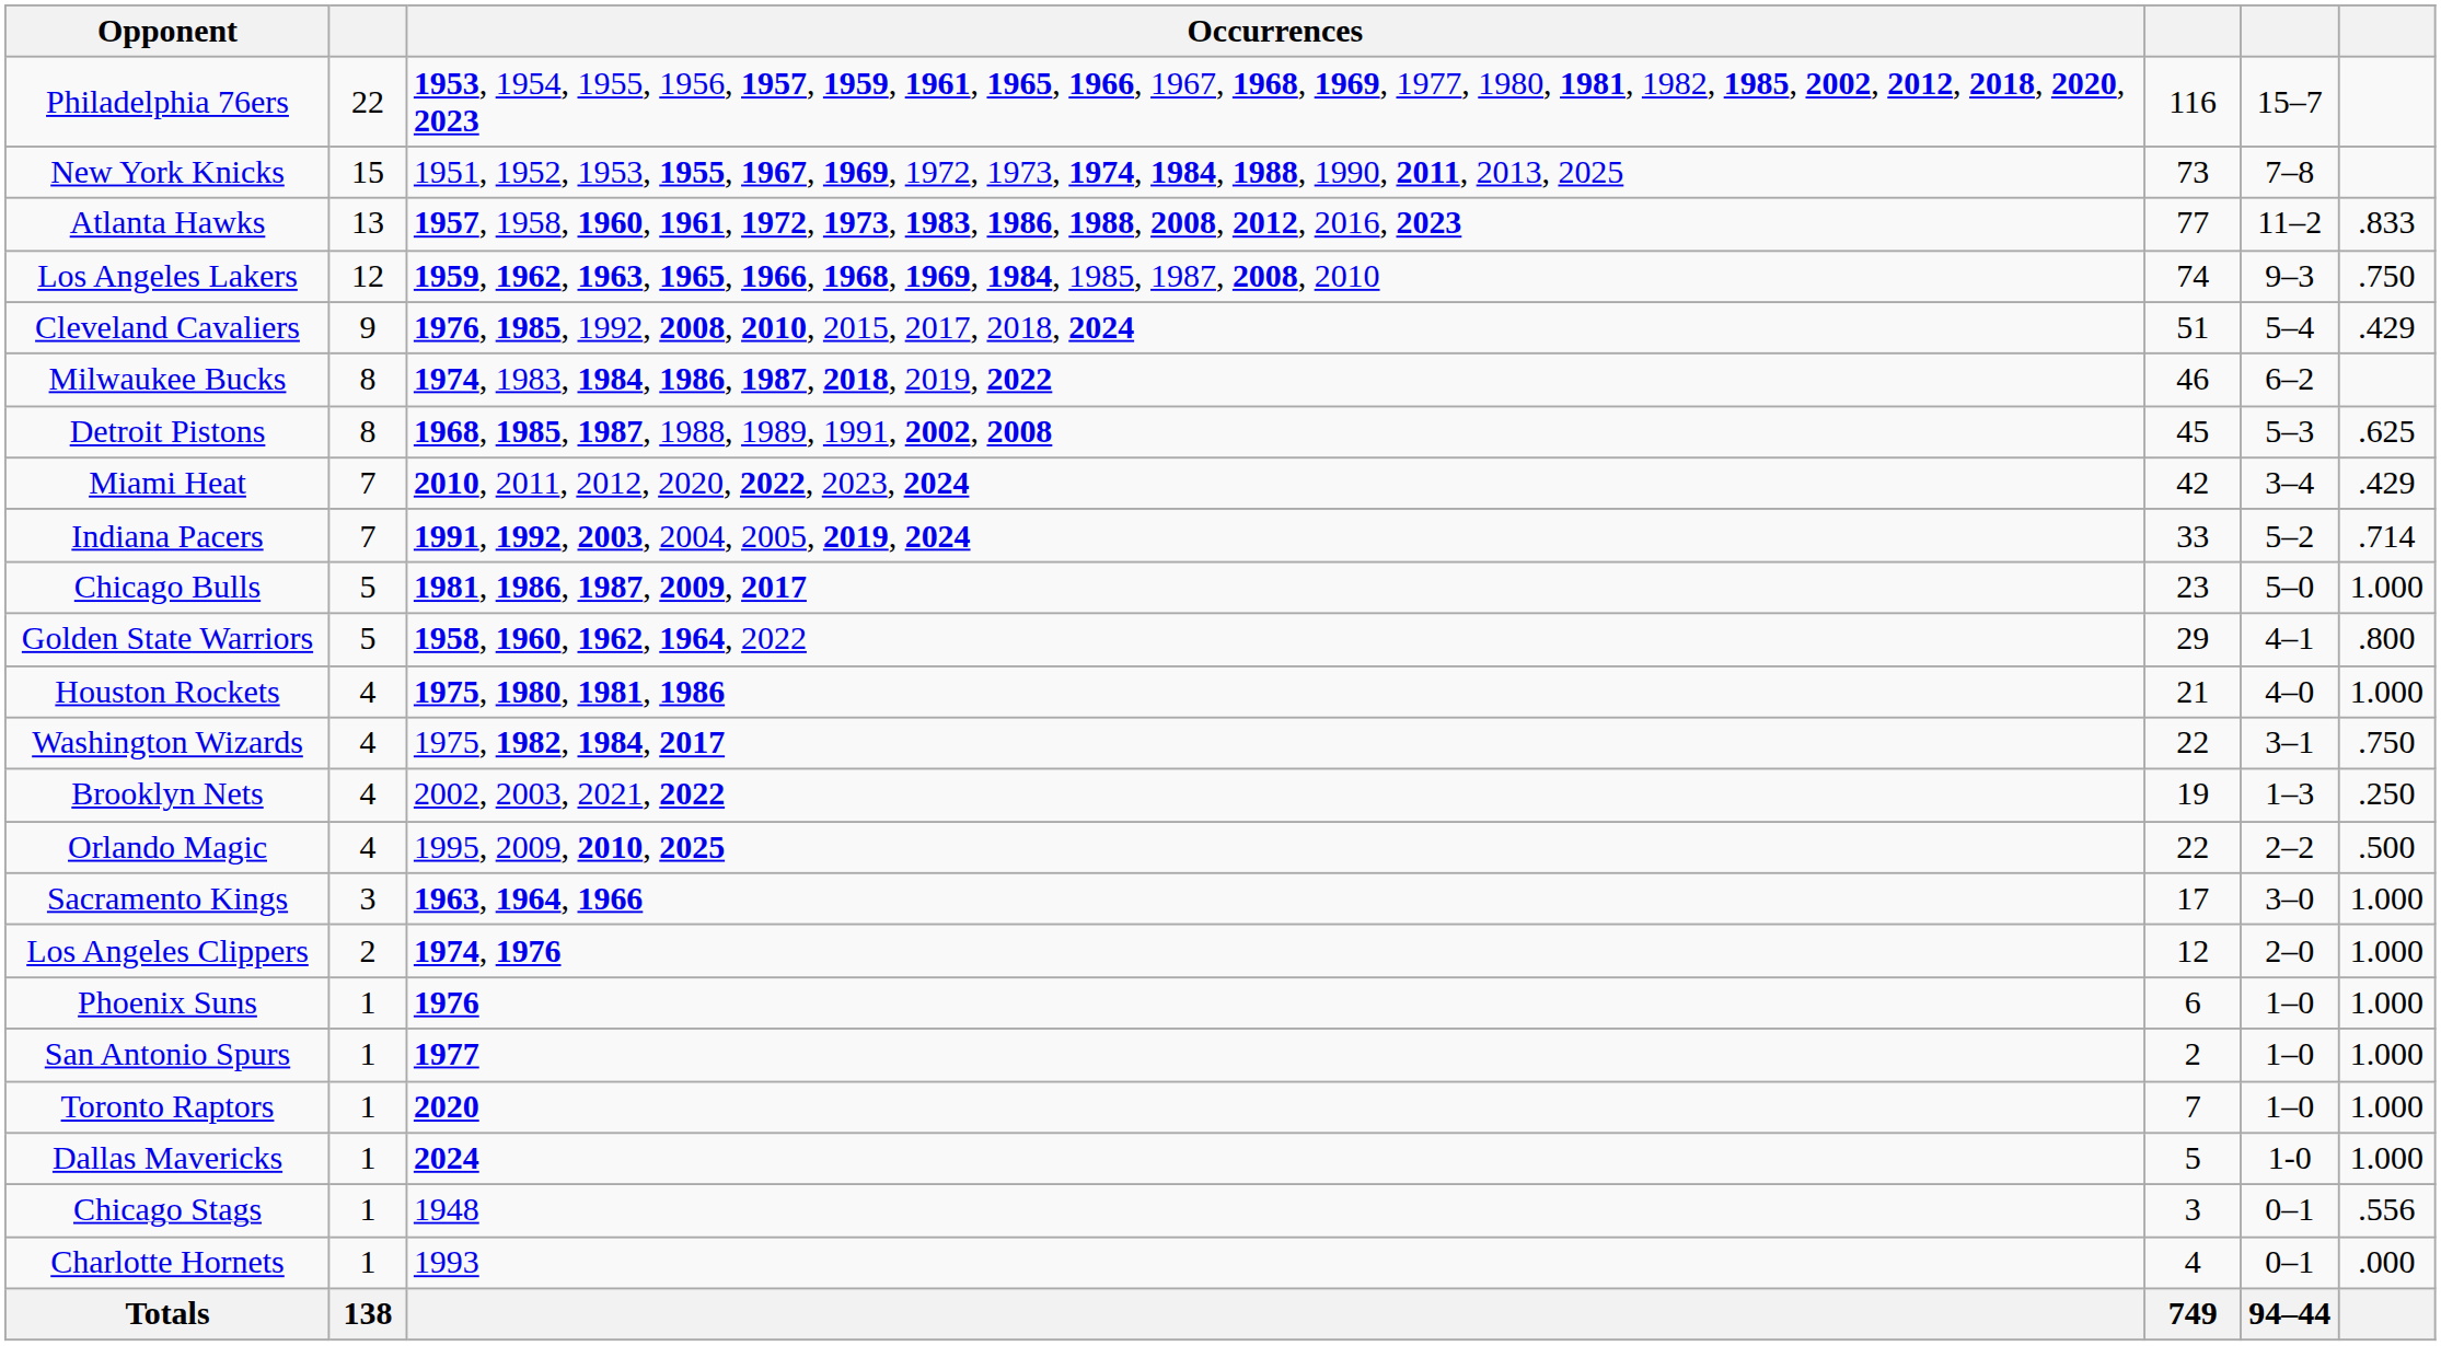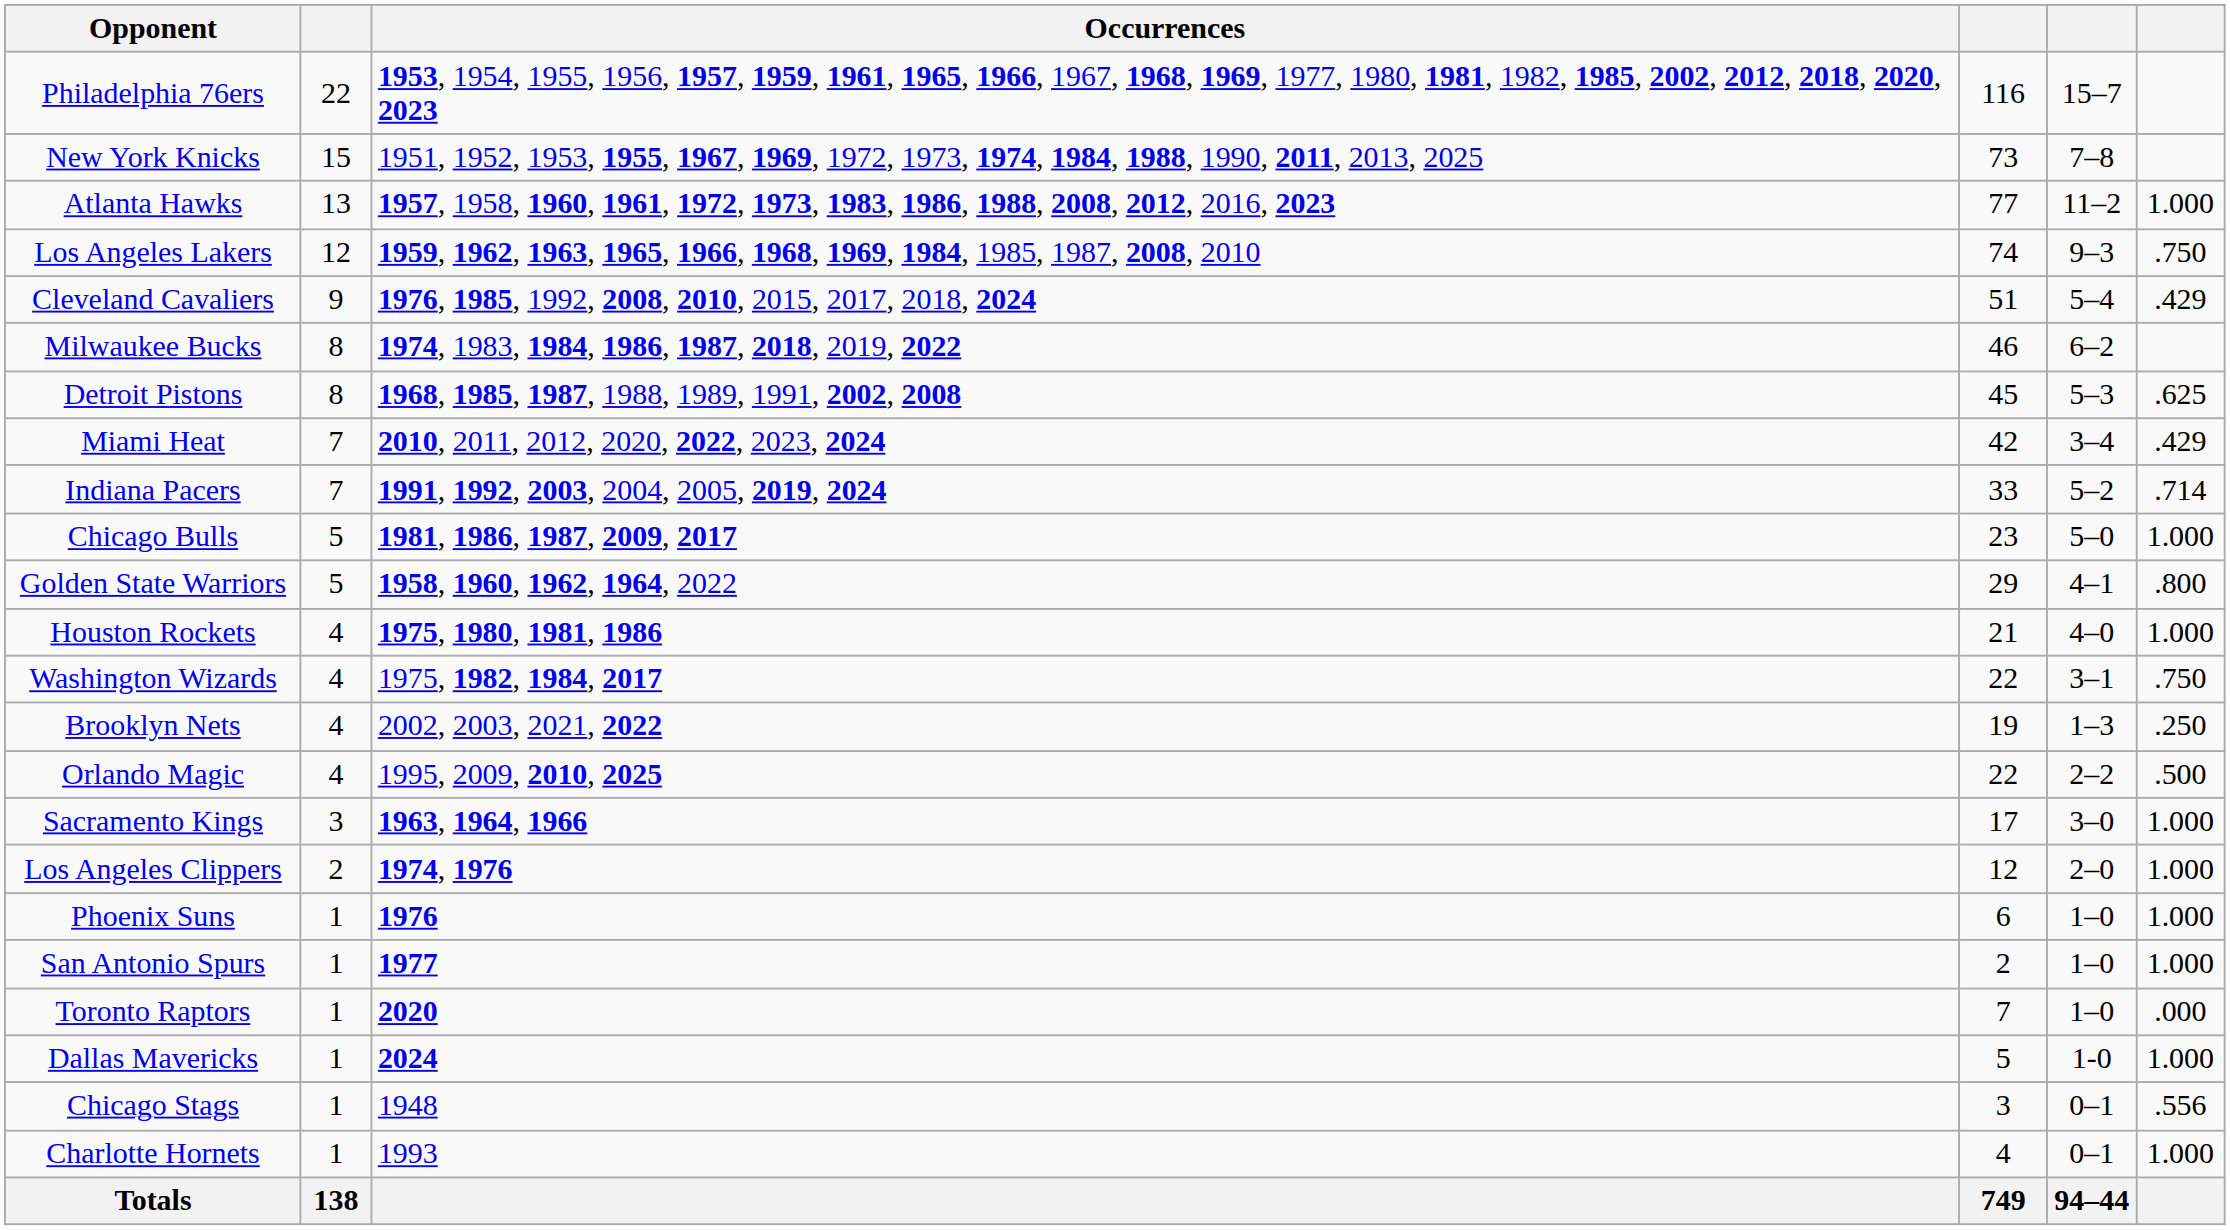 <table class="wikitable sortable" style="text-align: center; width: 75%;">
 <tr>
 <th width="150">Opponent</th>
 <th width="30"></th>
 <th>Occurrences</th>
 <th width="40"></th>
 <th width="40"></th>
 <th width="40"></th>
 </tr>
 <tr>
 <td><a href='#'>Philadelphia 76ers</a></td>
 <td>22</td>
 <td align=left><strong><a href='#'>1953</a></strong>, <a href='#'>1954</a>, <a href='#'>1955</a>, <a href='#'>1956</a>, <strong><a href='#'>1957</a></strong>, <strong><a href='#'>1959</a></strong>, <strong><a href='#'>1961</a></strong>, <strong><a href='#'>1965</a></strong>, <strong><a href='#'>1966</a></strong>, <a href='#'>1967</a>, <strong><a href='#'>1968</a></strong>, <strong><a href='#'>1969</a></strong>, <a href='#'>1977</a>, <a href='#'>1980</a>, <strong><a href='#'>1981</a></strong>, <a href='#'>1982</a>, <strong><a href='#'>1985</a></strong>, <strong><a href='#'>2002</a></strong>, <strong><a href='#'>2012</a></strong>, <strong><a href='#'>2018</a></strong>, <strong><a href='#'>2020</a></strong>, <strong><a href='#'>2023</a></strong></td>
 <td>116</td>
 <td>15–7</td>
 <td></td>
 </tr>
 <tr>
 <td><a href='#'>New York Knicks</a></td>
 <td>15</td>
 <td align=left><a href='#'>1951</a>, <a href='#'>1952</a>, <a href='#'>1953</a>, <strong><a href='#'>1955</a></strong>, <strong><a href='#'>1967</a></strong>, <strong><a href='#'>1969</a></strong>, <a href='#'>1972</a>, <a href='#'>1973</a>, <strong><a href='#'>1974</a></strong>, <strong><a href='#'>1984</a></strong>, <strong><a href='#'>1988</a></strong>, <a href='#'>1990</a>, <strong><a href='#'>2011</a></strong>, <a href='#'>2013</a>, <a href='#'>2025</a></td>
 <td>73</td>
 <td>7–8</td>
 <td></td>
 </tr>
 <tr>
 <td><a href='#'>Atlanta Hawks</a></td>
 <td>13</td>
 <td align=left><strong><a href='#'>1957</a></strong>, <a href='#'>1958</a>, <strong><a href='#'>1960</a></strong>, <strong><a href='#'>1961</a></strong>, <strong><a href='#'>1972</a></strong>, <strong><a href='#'>1973</a></strong>, <strong><a href='#'>1983</a></strong>, <strong><a href='#'>1986</a></strong>, <strong><a href='#'>1988</a></strong>, <strong><a href='#'>2008</a></strong>, <strong><a href='#'>2012</a></strong>, <a href='#'>2016</a>, <strong><a href='#'>2023</a></strong></td>
 <td>77</td>
 <td>11–2</td>
-<td>.833</td>
+<td>1.000</td>
 </tr>
 <tr>
 <td><a href='#'>Los Angeles Lakers</a></td>
 <td>12</td>
 <td align=left><strong><a href='#'>1959</a></strong>, <strong><a href='#'>1962</a></strong>, <strong><a href='#'>1963</a></strong>, <strong><a href='#'>1965</a></strong>, <strong><a href='#'>1966</a></strong>, <strong><a href='#'>1968</a></strong>, <strong><a href='#'>1969</a></strong>, <strong><a href='#'>1984</a></strong>, <a href='#'>1985</a>, <a href='#'>1987</a>, <strong><a href='#'>2008</a></strong>, <a href='#'>2010</a></td>
 <td>74</td>
 <td>9–3</td>
 <td>.750</td>
 </tr>
 <tr>
 <td><a href='#'>Cleveland Cavaliers</a></td>
 <td>9</td>
 <td align=left><strong><a href='#'>1976</a></strong>, <strong><a href='#'>1985</a></strong>, <a href='#'>1992</a>, <strong><a href='#'>2008</a></strong>, <strong><a href='#'>2010</a></strong>, <a href='#'>2015</a>, <a href='#'>2017</a>, <a href='#'>2018</a>, <strong><a href='#'>2024</a></strong></td>
 <td>51</td>
 <td>5–4</td>
 <td>.429</td>
 </tr>
 <tr>
 <td><a href='#'>Milwaukee Bucks</a></td>
 <td>8</td>
 <td align=left><strong><a href='#'>1974</a></strong>, <a href='#'>1983</a>, <strong><a href='#'>1984</a></strong>, <strong><a href='#'>1986</a></strong>, <strong><a href='#'>1987</a></strong>, <strong><a href='#'>2018</a></strong>, <a href='#'>2019</a>, <strong><a href='#'>2022</a></strong></td>
 <td>46</td>
 <td>6–2</td>
 <td></td>
 </tr>
 <tr>
 <td><a href='#'>Detroit Pistons</a></td>
 <td>8</td>
 <td align=left><strong><a href='#'>1968</a></strong>, <strong><a href='#'>1985</a></strong>, <strong><a href='#'>1987</a></strong>, <a href='#'>1988</a>, <a href='#'>1989</a>, <a href='#'>1991</a>, <strong><a href='#'>2002</a></strong>, <strong><a href='#'>2008</a></strong></td>
 <td>45</td>
 <td>5–3</td>
 <td>.625</td>
 </tr>
 <tr>
 <td><a href='#'>Miami Heat</a></td>
 <td>7</td>
 <td align=left><strong><a href='#'>2010</a></strong>, <a href='#'>2011</a>, <a href='#'>2012</a>, <a href='#'>2020</a>, <strong><a href='#'>2022</a></strong>, <a href='#'>2023</a>, <a href='#'><strong>2024</strong></a></td>
 <td>42</td>
 <td>3–4</td>
 <td>.429</td>
 </tr>
 <tr>
 <td><a href='#'>Indiana Pacers</a></td>
 <td>7</td>
 <td align=left><strong><a href='#'>1991</a></strong>, <strong><a href='#'>1992</a></strong>, <strong><a href='#'>2003</a></strong>, <a href='#'>2004</a>, <a href='#'>2005</a>, <strong><a href='#'>2019</a></strong>, <strong><a href='#'>2024</a></strong></td>
 <td>33</td>
 <td>5–2</td>
 <td>.714</td>
 </tr>
 <tr>
 <td><a href='#'>Chicago Bulls</a></td>
 <td>5</td>
 <td align=left><strong><a href='#'>1981</a></strong>, <strong><a href='#'>1986</a></strong>, <strong><a href='#'>1987</a></strong>, <strong><a href='#'>2009</a></strong>, <strong><a href='#'>2017</a></strong></td>
 <td>23</td>
 <td>5–0</td>
 <td>1.000</td>
 </tr>
 <tr>
 <td><a href='#'>Golden State Warriors</a></td>
 <td>5</td>
 <td align=left><strong><a href='#'>1958</a></strong>, <strong><a href='#'>1960</a></strong>, <strong><a href='#'>1962</a></strong>, <strong><a href='#'>1964</a></strong>, <a href='#'>2022</a></td>
 <td>29</td>
 <td>4–1</td>
 <td>.800</td>
 </tr>
 <tr>
 <td><a href='#'>Houston Rockets</a></td>
 <td>4</td>
 <td align=left><strong><a href='#'>1975</a></strong>, <strong><a href='#'>1980</a></strong>, <strong><a href='#'>1981</a></strong>, <strong><a href='#'>1986</a></strong></td>
 <td>21</td>
 <td>4–0</td>
 <td>1.000</td>
 </tr>
 <tr>
 <td><a href='#'>Washington Wizards</a></td>
 <td>4</td>
 <td align=left><a href='#'>1975</a>, <strong><a href='#'>1982</a></strong>, <strong><a href='#'>1984</a></strong>, <strong><a href='#'>2017</a></strong></td>
 <td>22</td>
 <td>3–1</td>
 <td>.750</td>
 </tr>
 <tr>
 <td><a href='#'>Brooklyn Nets</a></td>
 <td>4</td>
 <td align=left><a href='#'>2002</a>, <a href='#'>2003</a>, <a href='#'>2021</a>, <strong><a href='#'>2022</a></strong></td>
 <td>19</td>
 <td>1–3</td>
 <td>.250</td>
 </tr>
 <tr>
 <td><a href='#'>Orlando Magic</a></td>
 <td>4</td>
 <td align=left><a href='#'>1995</a>, <a href='#'>2009</a>, <strong><a href='#'>2010</a></strong>, <strong><a href='#'>2025</a></strong></td>
 <td>22</td>
 <td>2–2</td>
 <td>.500</td>
 </tr>
 <tr>
 <td><a href='#'>Sacramento Kings</a></td>
 <td>3</td>
 <td align=left><strong><a href='#'>1963</a></strong>, <strong><a href='#'>1964</a></strong>, <strong><a href='#'>1966</a></strong></td>
 <td>17</td>
 <td>3–0</td>
 <td>1.000</td>
 </tr>
 <tr>
 <td><a href='#'>Los Angeles Clippers</a></td>
 <td>2</td>
 <td align=left><strong><a href='#'>1974</a></strong>, <strong><a href='#'>1976</a></strong></td>
 <td>12</td>
 <td>2–0</td>
 <td>1.000</td>
 </tr>
 <tr>
 <td><a href='#'>Phoenix Suns</a></td>
 <td>1</td>
 <td align=left><strong><a href='#'>1976</a></strong></td>
 <td>6</td>
 <td>1–0</td>
 <td>1.000</td>
 </tr>
 <tr>
 <td><a href='#'>San Antonio Spurs</a></td>
 <td>1</td>
 <td align=left><strong><a href='#'>1977</a></strong></td>
 <td>2</td>
 <td>1–0</td>
 <td>1.000</td>
 </tr>
 <tr>
 <td><a href='#'>Toronto Raptors</a></td>
 <td>1</td>
 <td align=left><strong><a href='#'>2020</a></strong></td>
 <td>7</td>
 <td>1–0</td>
-<td>1.000</td>
+<td>.000</td>
 </tr>
 <tr>
 <td><a href='#'>Dallas Mavericks</a></td>
 <td>1</td>
 <td align=left><strong><a href='#'>2024</a></strong></td>
 <td>5</td>
 <td>1-0</td>
 <td>1.000</td>
 </tr>
 <tr>
 <td><a href='#'>Chicago Stags</a></td>
 <td>1</td>
 <td align=left><a href='#'>1948</a></td>
 <td>3</td>
 <td>0–1</td>
 <td>.556</td>
 </tr>
 <tr>
 <td><a href='#'>Charlotte Hornets</a></td>
 <td>1</td>
 <td align=left><a href='#'>1993</a></td>
 <td>4</td>
 <td>0–1</td>
-<td>.000</td>
+<td>1.000</td>
 </tr>
 <tr>
 <th width="151">Totals</th>
 <th width="30">138</th>
 <th></th>
 <th width="40">749</th>
 <th width="40">94–44</th>
 <th width="40"></th>
 </tr>
 </table>
